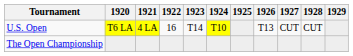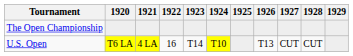 <table class="wikitable" style="font-size:95%;text-align:center;">
 <tr>
 <th>Tournament</th>
 <th>1920</th>
 <th>1921</th>
 <th>1922</th>
 <th>1923</th>
 <th>1924</th>
 <th>1925</th>
 <th>1926</th>
 <th>1927</th>
 <th>1928</th>
 <th>1929</th>
 </tr>
 <tr>
+<td align=left><a href='#'>The Open Championship</a></td>
+<td style="background:#eeeeee;"></td>
+<td style="background:#eeeeee;"></td>
+<td style="background:#eeeeee;"></td>
+<td style="background:#eeeeee;"></td>
+<td style="background:#eeeeee;"></td>
+<td style="background:#eeeeee;"></td>
+<td style="background:#eeeeee;"></td>
+<td style="background:#eeeeee;"></td>
+<td style="background:#eeeeee;"></td>
+<td style="background:#eeeeee;"></td>
+</tr>
+<tr>
 <td align=left><a href='#'>U.S. Open</a></td>
 <td style="background:yellow;">T6 <span>LA</span></td>
 <td style="background:yellow;">4 <span>LA</span></td>
 <td>16</td>
 <td>T14</td>
 <td style="background:yellow;">T10</td>
 <td style="background:#eeeeee;"></td>
 <td>T13</td>
 <td>CUT</td>
 <td>CUT</td>
 <td style="background:#eeeeee;"></td>
 </tr>
-<tr>
-<td align=left><a href='#'>The Open Championship</a></td>
-<td style="background:#eeeeee;"></td>
-<td style="background:#eeeeee;"></td>
-<td style="background:#eeeeee;"></td>
-<td style="background:#eeeeee;"></td>
-<td style="background:#eeeeee;"></td>
-<td style="background:#eeeeee;"></td>
-<td style="background:#eeeeee;"></td>
-<td style="background:#eeeeee;"></td>
-<td style="background:#eeeeee;"></td>
-<td style="background:#eeeeee;"></td>
-</tr>
 </table>
